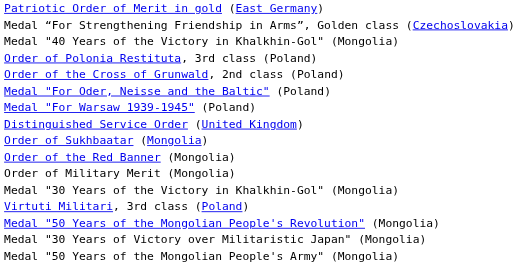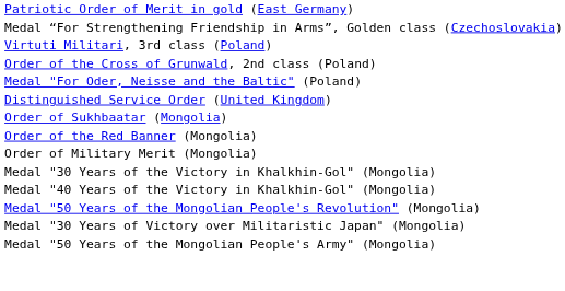 <table>
 <tr>
 <td></td>
 <td><a href='#'>Patriotic Order of Merit in gold</a> (<a href='#'>East Germany</a>)</td>
 </tr>
 <tr>
 <td></td>
 <td>Medal “For Strengthening Friendship in Arms”, Golden class (<a href='#'>Czechoslovakia</a>)</td>
 </tr>
 <tr>
 <td></td>
-<td>Medal "40 Years of the Victory in Khalkhin-Gol" (Mongolia)</td>
-</tr>
-<tr>
-<td></td>
-<td><a href='#'>Order of Polonia Restituta</a>, 3rd class (Poland)</td>
+<td><a href='#'>Virtuti Militari</a>, 3rd class (<a href='#'>Poland</a>)</td>
 </tr>
 <tr>
 <td></td>
 <td><a href='#'>Order of the Cross of Grunwald</a>, 2nd class (Poland)</td>
 </tr>
 <tr>
 <td></td>
 <td><a href='#'>Medal "For Oder, Neisse and the Baltic"</a> (Poland)</td>
-</tr>
-<tr>
-<td></td>
-<td><a href='#'>Medal "For Warsaw 1939-1945"</a> (Poland)</td>
 </tr>
 <tr>
 <td></td>
 <td><a href='#'>Distinguished Service Order</a> (<a href='#'>United Kingdom</a>)</td>
 </tr>
 <tr>
 <td></td>
 <td><a href='#'>Order of Sukhbaatar</a> (<a href='#'>Mongolia</a>)</td>
 </tr>
 <tr>
 <td></td>
 <td><a href='#'>Order of the Red Banner</a> (Mongolia)</td>
 </tr>
 <tr>
 <td></td>
 <td>Order of Military Merit (Mongolia)</td>
 </tr>
 <tr>
 <td></td>
 <td>Medal "30 Years of the Victory in Khalkhin-Gol" (Mongolia)</td>
 </tr>
 <tr>
 <td></td>
-<td><a href='#'>Virtuti Militari</a>, 3rd class (<a href='#'>Poland</a>)</td>
+<td>Medal "40 Years of the Victory in Khalkhin-Gol" (Mongolia)</td>
 </tr>
 <tr>
 <td></td>
 <td><a href='#'>Medal "50 Years of the Mongolian People's Revolution"</a> (Mongolia)</td>
 </tr>
 <tr>
 <td></td>
 <td>Medal "30 Years of Victory over Militaristic Japan" (Mongolia)</td>
 </tr>
 <tr>
 <td></td>
 <td>Medal "50 Years of the Mongolian People's Army" (Mongolia)</td>
 </tr>
 <tr>
 </tr>
 </table>
